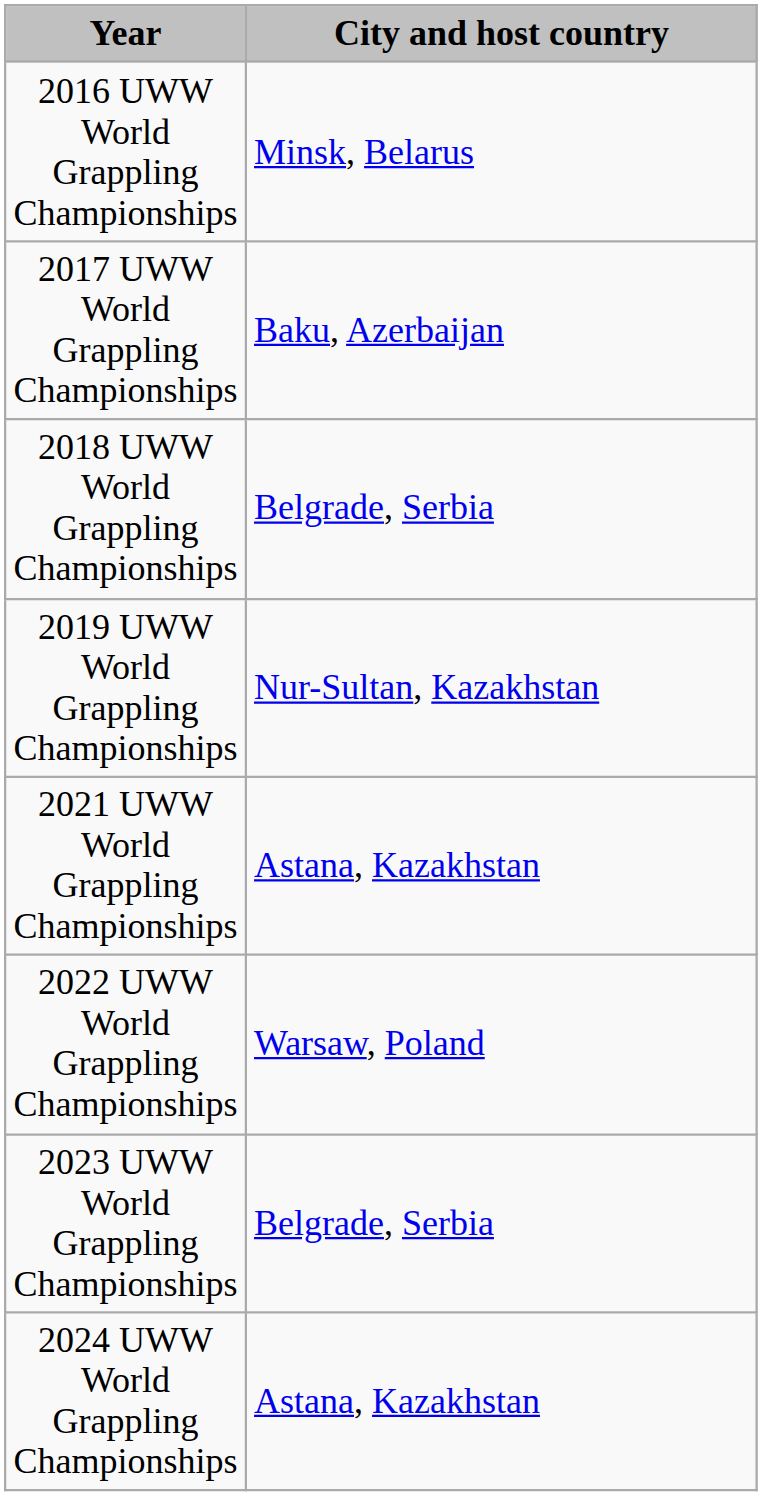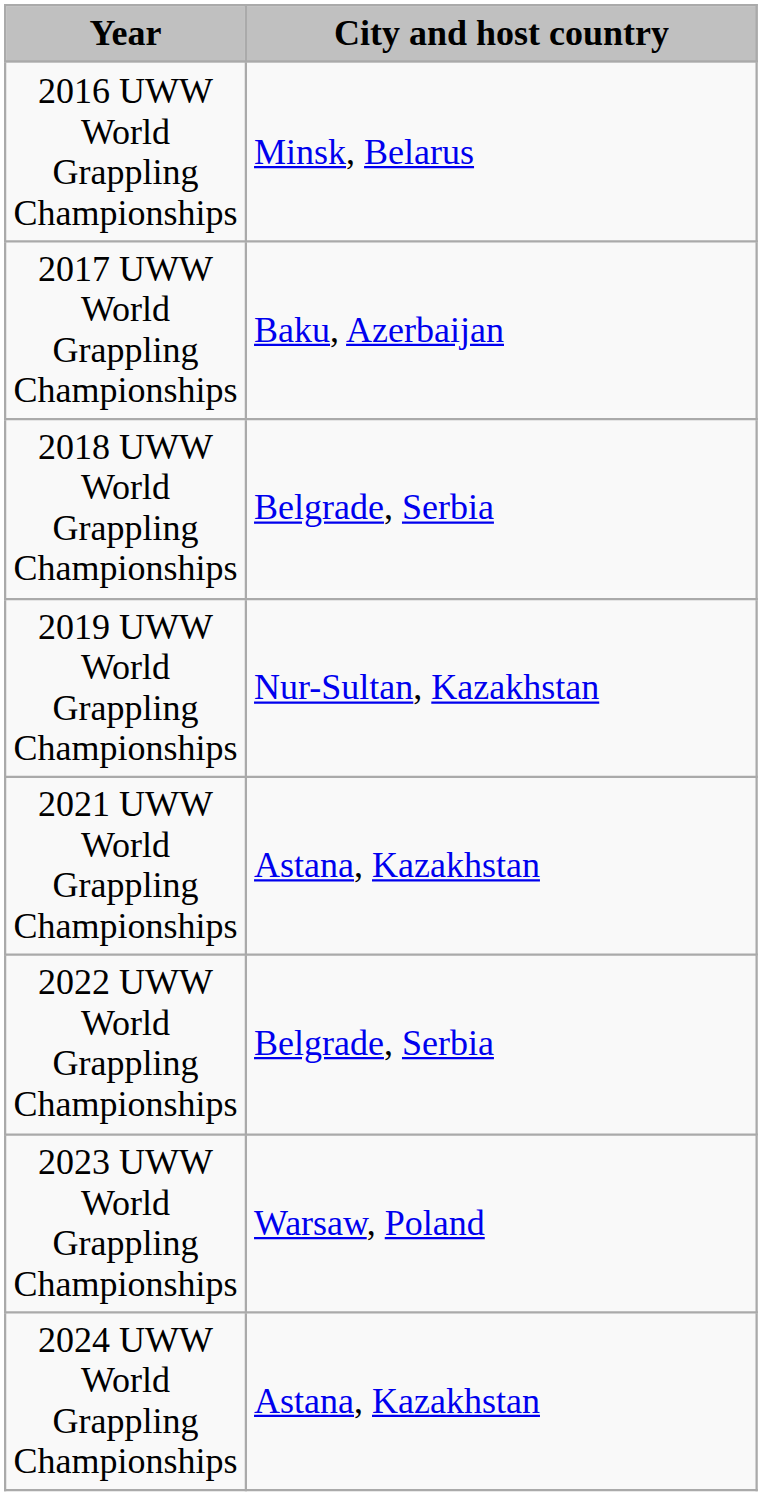 <table class="wikitable" style="text-align:center; font-size:100%">
 <tr>
 <th style="width: 50px; background-color:#C0C0C0">Year</th>
 <th style="width: 220px; background-color:#C0C0C0">City and host country</th>
 </tr>
 <tr>
 <td>2016 UWW World Grappling Championships</td>
 <td align="left"> <a href='#'>Minsk</a>, <a href='#'>Belarus</a></td>
 </tr>
 <tr>
 <td>2017 UWW World Grappling Championships</td>
 <td align="left"> <a href='#'>Baku</a>, <a href='#'>Azerbaijan</a></td>
 </tr>
 <tr>
 <td>2018 UWW World Grappling Championships</td>
 <td align="left"> <a href='#'>Belgrade</a>, <a href='#'>Serbia</a></td>
 </tr>
 <tr>
 <td>2019 UWW World Grappling Championships</td>
 <td align="left"> <a href='#'>Nur-Sultan</a>, <a href='#'>Kazakhstan</a></td>
 </tr>
 <tr>
 <td>2021 UWW World Grappling Championships</td>
 <td align="left"> <a href='#'>Astana</a>, <a href='#'>Kazakhstan</a></td>
 </tr>
 <tr>
 <td>2022 UWW World Grappling Championships</td>
-<td align="left"> <a href='#'>Warsaw</a>, <a href='#'>Poland</a></td>
+<td align="left"> <a href='#'>Belgrade</a>, <a href='#'>Serbia</a></td>
 </tr>
 <tr>
 <td>2023 UWW World Grappling Championships</td>
-<td align="left"> <a href='#'>Belgrade</a>, <a href='#'>Serbia</a></td>
+<td align="left"> <a href='#'>Warsaw</a>, <a href='#'>Poland</a></td>
 </tr>
 <tr>
 <td>2024 UWW World Grappling Championships</td>
 <td align="left"> <a href='#'>Astana</a>, <a href='#'>Kazakhstan</a></td>
 </tr>
 </table>
